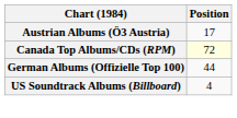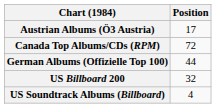 <table class="wikitable sortable plainrowheaders" style="text-align:center">
 <tr>
 <th scope="col">Chart (1984)</th>
 <th scope="col">Position</th>
 </tr>
 <tr>
 <th scope="row">Austrian Albums (Ö3 Austria)</th>
 <td>17</td>
 </tr>
 <tr>
 <th scope="row">Canada Top Albums/CDs (<em>RPM</em>)</th>
-<td style="background: lightyellow;">72</td>
+<td>72</td>
 </tr>
 <tr>
 <th scope="row">German Albums (Offizielle Top 100)</th>
 <td>44</td>
 </tr>
 <tr>
+<th scope="row">US <em>Billboard</em> 200</th>
+<td>32</td>
+</tr>
+<tr>
 <th scope="row">US Soundtrack Albums (<em>Billboard</em>)</th>
 <td>4</td>
 </tr>
 </table>
